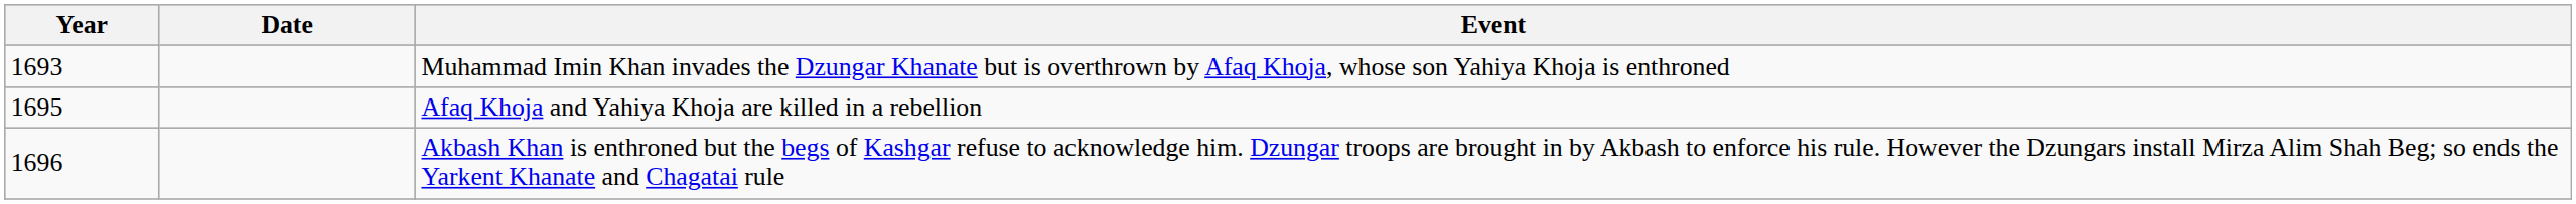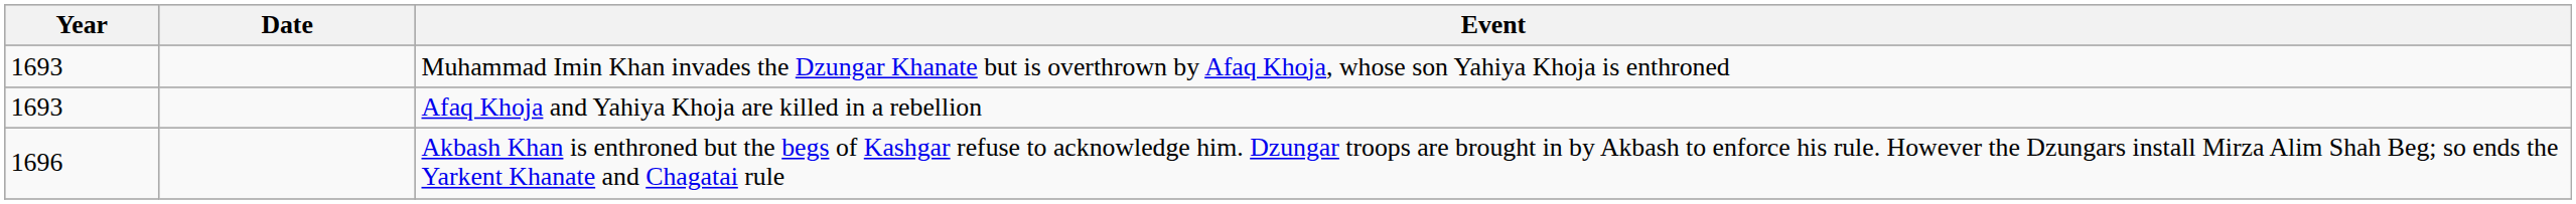 <table class="wikitable" width="100%">
 <tr>
 <th style="width:6%">Year</th>
 <th style="width:10%">Date</th>
 <th>Event</th>
 </tr>
 <tr>
 <td>1693</td>
 <td></td>
 <td>Muhammad Imin Khan invades the <a href='#'>Dzungar Khanate</a> but is overthrown by <a href='#'>Afaq Khoja</a>, whose son Yahiya Khoja is enthroned</td>
 </tr>
 <tr>
-<td>1695</td>
+<td>1693</td>
 <td></td>
 <td><a href='#'>Afaq Khoja</a> and Yahiya Khoja are killed in a rebellion</td>
 </tr>
 <tr>
 <td>1696</td>
 <td></td>
 <td><a href='#'>Akbash Khan</a> is enthroned but the <a href='#'>begs</a> of <a href='#'>Kashgar</a> refuse to acknowledge him. <a href='#'>Dzungar</a> troops are brought in by Akbash to enforce his rule. However the Dzungars install Mirza Alim Shah Beg; so ends the <a href='#'>Yarkent Khanate</a> and <a href='#'>Chagatai</a> rule</td>
 </tr>
 </table>
